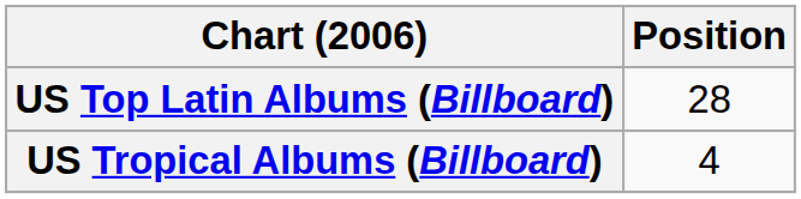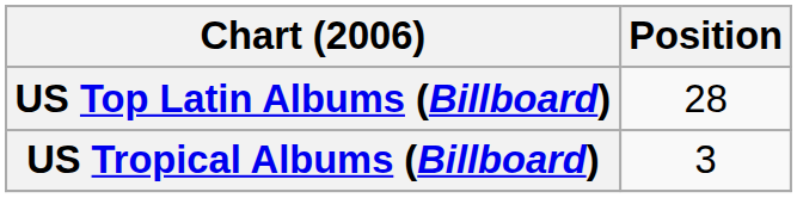 <table class="wikitable plainrowheaders" style="text-align:center">
 <tr>
 <th>Chart (2006)</th>
 <th>Position</th>
 </tr>
 <tr>
 <th scope="row">US <a href='#'>Top Latin Albums</a> (<em><a href='#'>Billboard</a></em>)</th>
 <td align="center">28</td>
 </tr>
 <tr>
 <th scope="row">US <a href='#'>Tropical Albums</a> (<em><a href='#'>Billboard</a></em>)</th>
-<td align="center">4</td>
+<td align="center">3</td>
 </tr>
 <tr>
 </tr>
 </table>
